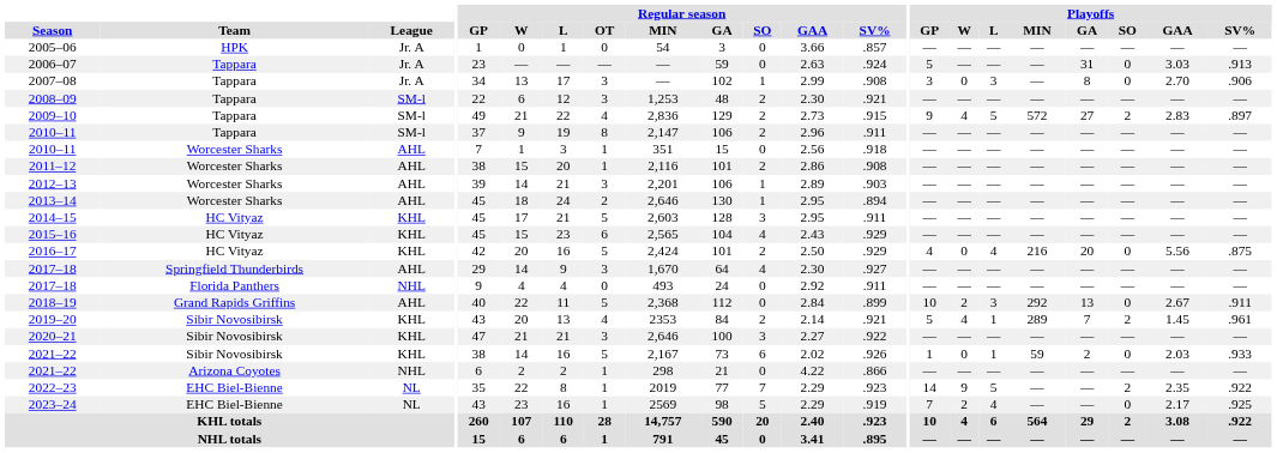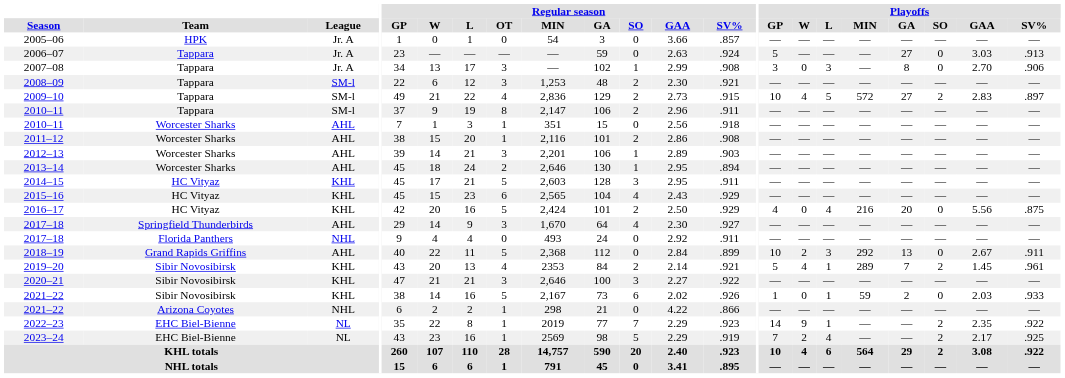 <table border="0" cellpadding="1" cellspacing="0" style="text-align:center; width:75%">
 <tr bgcolor="#e0e0e0">
 <th colspan="3" bgcolor="#ffffff"></th>
 <th rowspan="99" bgcolor="#ffffff"></th>
 <th colspan="9" bgcolor="#e0e0e0"><a href='#'>Regular season</a></th>
 <th rowspan="99" bgcolor="#ffffff"></th>
 <th colspan="8" bgcolor="#e0e0e0"><a href='#'>Playoffs</a></th>
 </tr>
 <tr bgcolor="#e0e0e0">
 <th><a href='#'>Season</a></th>
 <th>Team</th>
 <th>League</th>
 <th>GP</th>
 <th>W</th>
 <th>L</th>
 <th>OT</th>
 <th>MIN</th>
 <th>GA</th>
 <th><a href='#'>SO</a></th>
 <th><a href='#'>GAA</a></th>
 <th><a href='#'>SV%</a></th>
 <th>GP</th>
 <th>W</th>
 <th>L</th>
 <th>MIN</th>
 <th>GA</th>
 <th>SO</th>
 <th>GAA</th>
 <th>SV%</th>
 </tr>
 <tr>
 <td>2005–06</td>
 <td><a href='#'>HPK</a></td>
 <td>Jr. A</td>
 <td>1</td>
 <td>0</td>
 <td>1</td>
 <td>0</td>
 <td>54</td>
 <td>3</td>
 <td>0</td>
 <td>3.66</td>
 <td>.857</td>
 <td>—</td>
 <td>—</td>
 <td>—</td>
 <td>—</td>
 <td>—</td>
 <td>—</td>
 <td>—</td>
 <td>—</td>
 </tr>
 <tr bgcolor="#f0f0f0">
 <td>2006–07</td>
 <td><a href='#'>Tappara</a></td>
 <td>Jr. A</td>
 <td>23</td>
 <td>—</td>
 <td>—</td>
 <td>—</td>
 <td>—</td>
 <td>59</td>
 <td>0</td>
 <td>2.63</td>
 <td>.924</td>
 <td>5</td>
 <td>—</td>
 <td>—</td>
 <td>—</td>
-<td>31</td>
+<td>27</td>
 <td>0</td>
 <td>3.03</td>
 <td>.913</td>
 </tr>
 <tr>
 <td>2007–08</td>
 <td>Tappara</td>
 <td>Jr. A</td>
 <td>34</td>
 <td>13</td>
 <td>17</td>
 <td>3</td>
 <td>—</td>
 <td>102</td>
 <td>1</td>
 <td>2.99</td>
 <td>.908</td>
 <td>3</td>
 <td>0</td>
 <td>3</td>
 <td>—</td>
 <td>8</td>
 <td>0</td>
 <td>2.70</td>
 <td>.906</td>
 </tr>
 <tr bgcolor="#f0f0f0">
 <td><a href='#'>2008–09</a></td>
 <td>Tappara</td>
 <td><a href='#'>SM-l</a></td>
 <td>22</td>
 <td>6</td>
 <td>12</td>
 <td>3</td>
 <td>1,253</td>
 <td>48</td>
 <td>2</td>
 <td>2.30</td>
 <td>.921</td>
 <td>—</td>
 <td>—</td>
 <td>—</td>
 <td>—</td>
 <td>—</td>
 <td>—</td>
 <td>—</td>
 <td>—</td>
 </tr>
 <tr>
 <td><a href='#'>2009–10</a></td>
 <td>Tappara</td>
 <td>SM-l</td>
 <td>49</td>
 <td>21</td>
 <td>22</td>
 <td>4</td>
 <td>2,836</td>
 <td>129</td>
 <td>2</td>
 <td>2.73</td>
 <td>.915</td>
-<td>9</td>
+<td>10</td>
 <td>4</td>
 <td>5</td>
 <td>572</td>
 <td>27</td>
 <td>2</td>
 <td>2.83</td>
 <td>.897</td>
 </tr>
 <tr bgcolor="#f0f0f0">
 <td><a href='#'>2010–11</a></td>
 <td>Tappara</td>
 <td>SM-l</td>
 <td>37</td>
 <td>9</td>
 <td>19</td>
 <td>8</td>
 <td>2,147</td>
 <td>106</td>
 <td>2</td>
 <td>2.96</td>
 <td>.911</td>
 <td>—</td>
 <td>—</td>
 <td>—</td>
 <td>—</td>
 <td>—</td>
 <td>—</td>
 <td>—</td>
 <td>—</td>
 </tr>
 <tr>
 <td><a href='#'>2010–11</a></td>
 <td><a href='#'>Worcester Sharks</a></td>
 <td><a href='#'>AHL</a></td>
 <td>7</td>
 <td>1</td>
 <td>3</td>
 <td>1</td>
 <td>351</td>
 <td>15</td>
 <td>0</td>
 <td>2.56</td>
 <td>.918</td>
 <td>—</td>
 <td>—</td>
 <td>—</td>
 <td>—</td>
 <td>—</td>
 <td>—</td>
 <td>—</td>
 <td>—</td>
 </tr>
 <tr bgcolor="#f0f0f0">
 <td><a href='#'>2011–12</a></td>
 <td>Worcester Sharks</td>
 <td>AHL</td>
 <td>38</td>
 <td>15</td>
 <td>20</td>
 <td>1</td>
 <td>2,116</td>
 <td>101</td>
 <td>2</td>
 <td>2.86</td>
 <td>.908</td>
 <td>—</td>
 <td>—</td>
 <td>—</td>
 <td>—</td>
 <td>—</td>
 <td>—</td>
 <td>—</td>
 <td>—</td>
 </tr>
 <tr>
 <td><a href='#'>2012–13</a></td>
 <td>Worcester Sharks</td>
 <td>AHL</td>
 <td>39</td>
 <td>14</td>
 <td>21</td>
 <td>3</td>
 <td>2,201</td>
 <td>106</td>
 <td>1</td>
 <td>2.89</td>
 <td>.903</td>
 <td>—</td>
 <td>—</td>
 <td>—</td>
 <td>—</td>
 <td>—</td>
 <td>—</td>
 <td>—</td>
 <td>—</td>
 </tr>
 <tr bgcolor="#f0f0f0">
 <td><a href='#'>2013–14</a></td>
 <td>Worcester Sharks</td>
 <td>AHL</td>
 <td>45</td>
 <td>18</td>
 <td>24</td>
 <td>2</td>
 <td>2,646</td>
 <td>130</td>
 <td>1</td>
 <td>2.95</td>
 <td>.894</td>
 <td>—</td>
 <td>—</td>
 <td>—</td>
 <td>—</td>
 <td>—</td>
 <td>—</td>
 <td>—</td>
 <td>—</td>
 </tr>
 <tr>
 <td><a href='#'>2014–15</a></td>
 <td><a href='#'>HC Vityaz</a></td>
 <td><a href='#'>KHL</a></td>
 <td>45</td>
 <td>17</td>
 <td>21</td>
 <td>5</td>
 <td>2,603</td>
 <td>128</td>
 <td>3</td>
 <td>2.95</td>
 <td>.911</td>
 <td>—</td>
 <td>—</td>
 <td>—</td>
 <td>—</td>
 <td>—</td>
 <td>—</td>
 <td>—</td>
 <td>—</td>
 </tr>
 <tr bgcolor="#f0f0f0">
 <td><a href='#'>2015–16</a></td>
 <td>HC Vityaz</td>
 <td>KHL</td>
 <td>45</td>
 <td>15</td>
 <td>23</td>
 <td>6</td>
 <td>2,565</td>
 <td>104</td>
 <td>4</td>
 <td>2.43</td>
 <td>.929</td>
 <td>—</td>
 <td>—</td>
 <td>—</td>
 <td>—</td>
 <td>—</td>
 <td>—</td>
 <td>—</td>
 <td>—</td>
 </tr>
 <tr>
 <td><a href='#'>2016–17</a></td>
 <td>HC Vityaz</td>
 <td>KHL</td>
 <td>42</td>
 <td>20</td>
 <td>16</td>
 <td>5</td>
 <td>2,424</td>
 <td>101</td>
 <td>2</td>
 <td>2.50</td>
 <td>.929</td>
 <td>4</td>
 <td>0</td>
 <td>4</td>
 <td>216</td>
 <td>20</td>
 <td>0</td>
 <td>5.56</td>
 <td>.875</td>
 </tr>
 <tr bgcolor="#f0f0f0">
 <td><a href='#'>2017–18</a></td>
 <td><a href='#'>Springfield Thunderbirds</a></td>
 <td>AHL</td>
 <td>29</td>
 <td>14</td>
 <td>9</td>
 <td>3</td>
 <td>1,670</td>
 <td>64</td>
 <td>4</td>
 <td>2.30</td>
 <td>.927</td>
 <td>—</td>
 <td>—</td>
 <td>—</td>
 <td>—</td>
 <td>—</td>
 <td>—</td>
 <td>—</td>
 <td>—</td>
 </tr>
 <tr>
 <td><a href='#'>2017–18</a></td>
 <td><a href='#'>Florida Panthers</a></td>
 <td><a href='#'>NHL</a></td>
 <td>9</td>
 <td>4</td>
 <td>4</td>
 <td>0</td>
 <td>493</td>
 <td>24</td>
 <td>0</td>
 <td>2.92</td>
 <td>.911</td>
 <td>—</td>
 <td>—</td>
 <td>—</td>
 <td>—</td>
 <td>—</td>
 <td>—</td>
 <td>—</td>
 <td>—</td>
 </tr>
 <tr bgcolor="#f0f0f0">
 <td><a href='#'>2018–19</a></td>
 <td><a href='#'>Grand Rapids Griffins</a></td>
 <td>AHL</td>
 <td>40</td>
 <td>22</td>
 <td>11</td>
 <td>5</td>
 <td>2,368</td>
 <td>112</td>
 <td>0</td>
 <td>2.84</td>
 <td>.899</td>
 <td>10</td>
 <td>2</td>
 <td>3</td>
 <td>292</td>
 <td>13</td>
 <td>0</td>
 <td>2.67</td>
 <td>.911</td>
 </tr>
 <tr>
 <td><a href='#'>2019–20</a></td>
 <td><a href='#'>Sibir Novosibirsk</a></td>
 <td>KHL</td>
 <td>43</td>
 <td>20</td>
 <td>13</td>
 <td>4</td>
 <td>2353</td>
 <td>84</td>
 <td>2</td>
 <td>2.14</td>
 <td>.921</td>
 <td>5</td>
 <td>4</td>
 <td>1</td>
 <td>289</td>
 <td>7</td>
 <td>2</td>
 <td>1.45</td>
 <td>.961</td>
 </tr>
 <tr bgcolor="#f0f0f0">
 <td><a href='#'>2020–21</a></td>
 <td>Sibir Novosibirsk</td>
 <td>KHL</td>
 <td>47</td>
 <td>21</td>
 <td>21</td>
 <td>3</td>
 <td>2,646</td>
 <td>100</td>
 <td>3</td>
 <td>2.27</td>
 <td>.922</td>
 <td>—</td>
 <td>—</td>
 <td>—</td>
 <td>—</td>
 <td>—</td>
 <td>—</td>
 <td>—</td>
 <td>—</td>
 </tr>
 <tr>
 <td><a href='#'>2021–22</a></td>
 <td>Sibir Novosibirsk</td>
 <td>KHL</td>
 <td>38</td>
 <td>14</td>
 <td>16</td>
 <td>5</td>
 <td>2,167</td>
 <td>73</td>
 <td>6</td>
 <td>2.02</td>
 <td>.926</td>
 <td>1</td>
 <td>0</td>
 <td>1</td>
 <td>59</td>
 <td>2</td>
 <td>0</td>
 <td>2.03</td>
 <td>.933</td>
 </tr>
 <tr bgcolor="#f0f0f0">
 <td><a href='#'>2021–22</a></td>
 <td><a href='#'>Arizona Coyotes</a></td>
 <td>NHL</td>
 <td>6</td>
 <td>2</td>
 <td>2</td>
 <td>1</td>
 <td>298</td>
 <td>21</td>
 <td>0</td>
 <td>4.22</td>
 <td>.866</td>
 <td>—</td>
 <td>—</td>
 <td>—</td>
 <td>—</td>
 <td>—</td>
 <td>—</td>
 <td>—</td>
 <td>—</td>
 </tr>
 <tr>
 <td><a href='#'>2022–23</a></td>
 <td><a href='#'>EHC Biel-Bienne</a></td>
 <td><a href='#'>NL</a></td>
 <td>35</td>
 <td>22</td>
 <td>8</td>
 <td>1</td>
 <td>2019</td>
 <td>77</td>
 <td>7</td>
 <td>2.29</td>
 <td>.923</td>
 <td>14</td>
 <td>9</td>
-<td>5</td>
+<td>1</td>
 <td>—</td>
 <td>—</td>
 <td>2</td>
 <td>2.35</td>
 <td>.922</td>
 </tr>
 <tr bgcolor="#f0f0f0">
 <td><a href='#'>2023–24</a></td>
 <td>EHC Biel-Bienne</td>
 <td>NL</td>
 <td>43</td>
 <td>23</td>
 <td>16</td>
 <td>1</td>
 <td>2569</td>
 <td>98</td>
 <td>5</td>
 <td>2.29</td>
 <td>.919</td>
 <td>7</td>
 <td>2</td>
 <td>4</td>
 <td>—</td>
 <td>—</td>
-<td>0</td>
+<td>2</td>
 <td>2.17</td>
 <td>.925</td>
 </tr>
 <tr bgcolor="#e0e0e0">
 <th colspan="3">KHL totals</th>
 <th>260</th>
 <th>107</th>
 <th>110</th>
 <th>28</th>
 <th>14,757</th>
 <th>590</th>
 <th>20</th>
 <th>2.40</th>
 <th>.923</th>
 <th>10</th>
 <th>4</th>
 <th>6</th>
 <th>564</th>
 <th>29</th>
 <th>2</th>
 <th>3.08</th>
 <th>.922</th>
 </tr>
 <tr bgcolor="#e0e0e0">
 <th colspan="3">NHL totals</th>
 <th>15</th>
 <th>6</th>
 <th>6</th>
 <th>1</th>
 <th>791</th>
 <th>45</th>
 <th>0</th>
 <th>3.41</th>
 <th>.895</th>
 <th>—</th>
 <th>—</th>
 <th>—</th>
 <th>—</th>
 <th>—</th>
 <th>—</th>
 <th>—</th>
 <th>—</th>
 </tr>
 </table>
